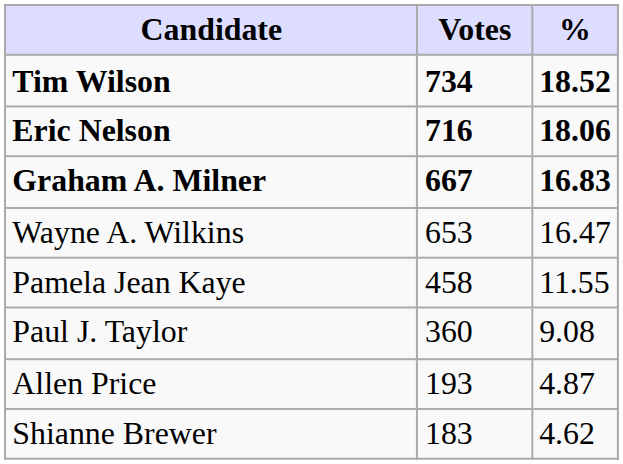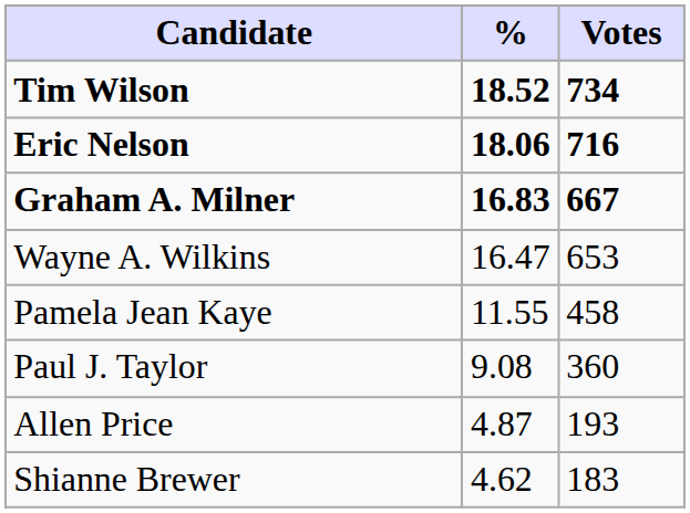 <table class="wikitable">
 <tr>
 <th style="background:#ddf; width:200px;">Candidate</th>
+<th style="background:#ddf; width:30px;">%</th>
 <th style="background:#ddf; width:50px;">Votes</th>
-<th style="background:#ddf; width:30px;">%</th>
 </tr>
 <tr>
 <td><strong>Tim Wilson</strong></td>
+<td><strong>18.52</strong></td>
 <td><strong>734</strong></td>
-<td><strong>18.52</strong></td>
 </tr>
 <tr>
 <td><strong>Eric Nelson</strong></td>
+<td><strong>18.06</strong></td>
 <td><strong>716</strong></td>
-<td><strong>18.06</strong></td>
 </tr>
 <tr>
 <td><strong>Graham A. Milner</strong></td>
+<td><strong>16.83</strong></td>
 <td><strong>667</strong></td>
-<td><strong>16.83</strong></td>
 </tr>
 <tr>
 <td>Wayne A. Wilkins</td>
+<td>16.47</td>
 <td>653</td>
-<td>16.47</td>
 </tr>
 <tr>
 <td>Pamela Jean Kaye</td>
+<td>11.55</td>
 <td>458</td>
-<td>11.55</td>
 </tr>
 <tr>
 <td>Paul J. Taylor</td>
+<td>9.08</td>
 <td>360</td>
-<td>9.08</td>
 </tr>
 <tr>
 <td>Allen Price</td>
+<td>4.87</td>
 <td>193</td>
-<td>4.87</td>
 </tr>
 <tr>
 <td>Shianne Brewer</td>
+<td>4.62</td>
 <td>183</td>
-<td>4.62</td>
 </tr>
 </table>
